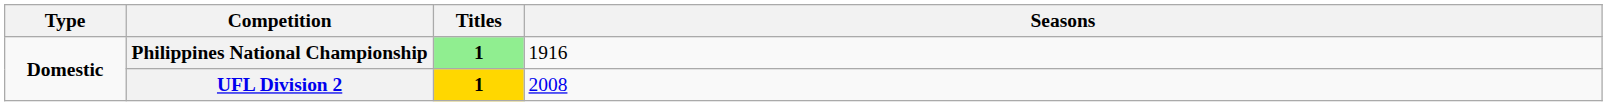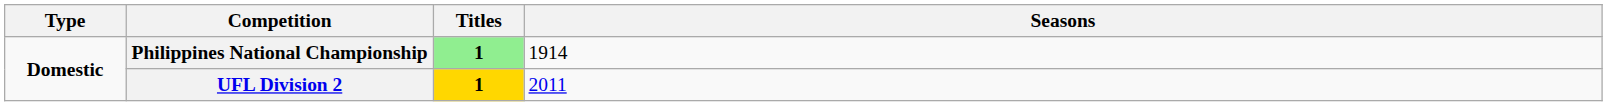 <table class="wikitable plainrowheaders" style="font-size:95%; text-align:center;">
 <tr>
 <th style="width: 1%;">Type</th>
 <th style="width: 5%;">Competition</th>
 <th style="width: 1%;">Titles</th>
 <th style="width: 21%;">Seasons</th>
 </tr>
 <tr>
 <td rowspan="2"><strong>Domestic</strong></td>
 <th scope=col>Philippines National Championship</th>
 <td align="center" style="background: lightgreen;"><strong>1</strong></td>
-<td align=left>1916</td>
+<td align=left>1914</td>
 </tr>
 <tr>
 <th scope=col><a href='#'>UFL Division 2</a></th>
 <td bgcolor="gold"><strong>1</strong></td>
-<td align=left><a href='#'>2008</a></td>
+<td align=left><a href='#'>2011</a></td>
 </tr>
 </table>
